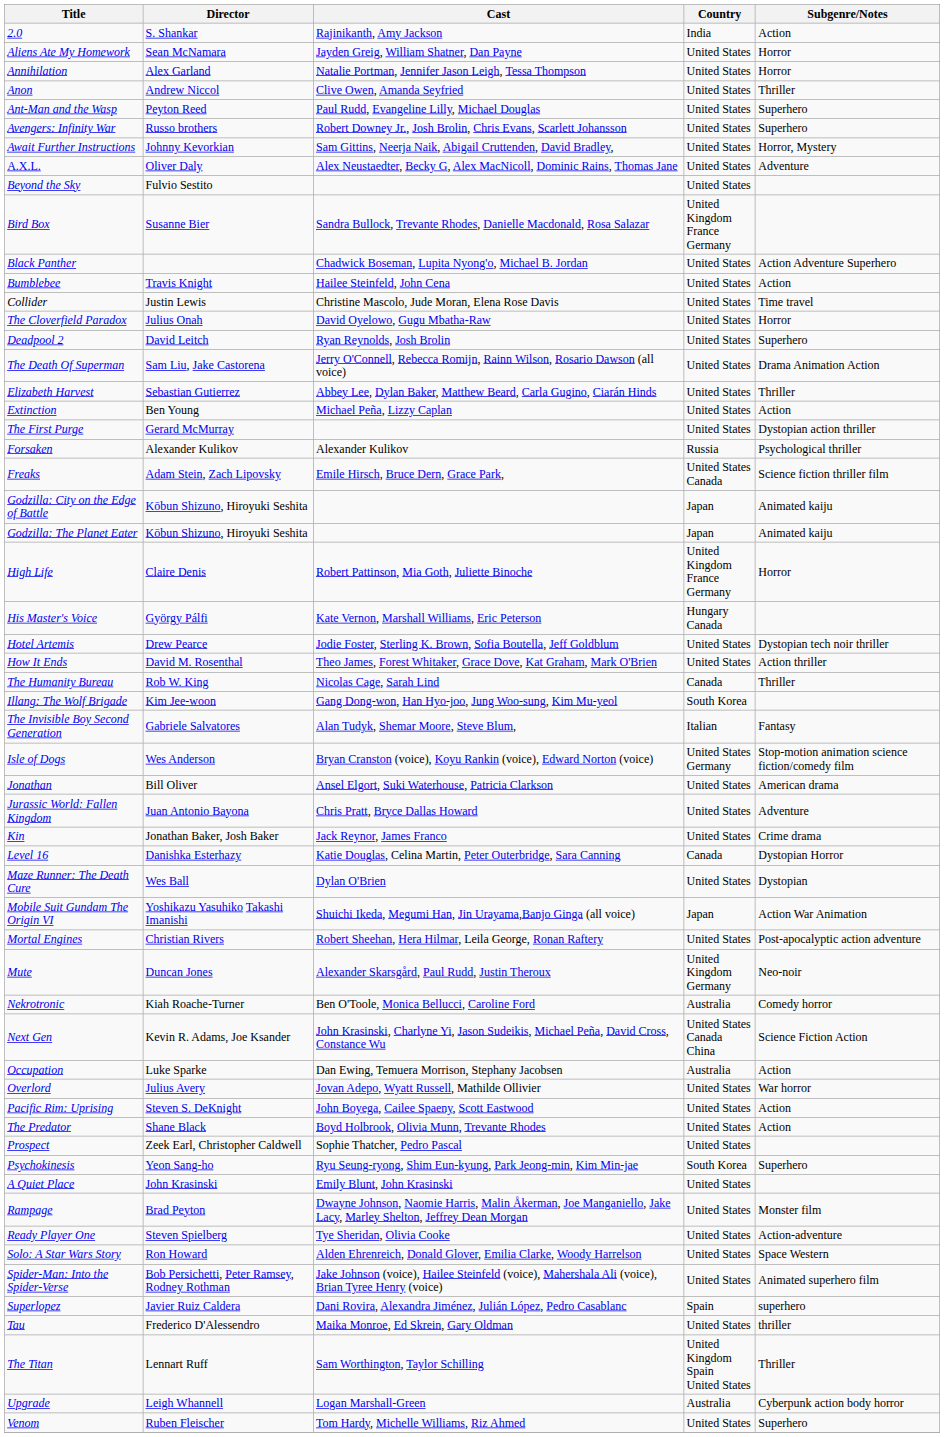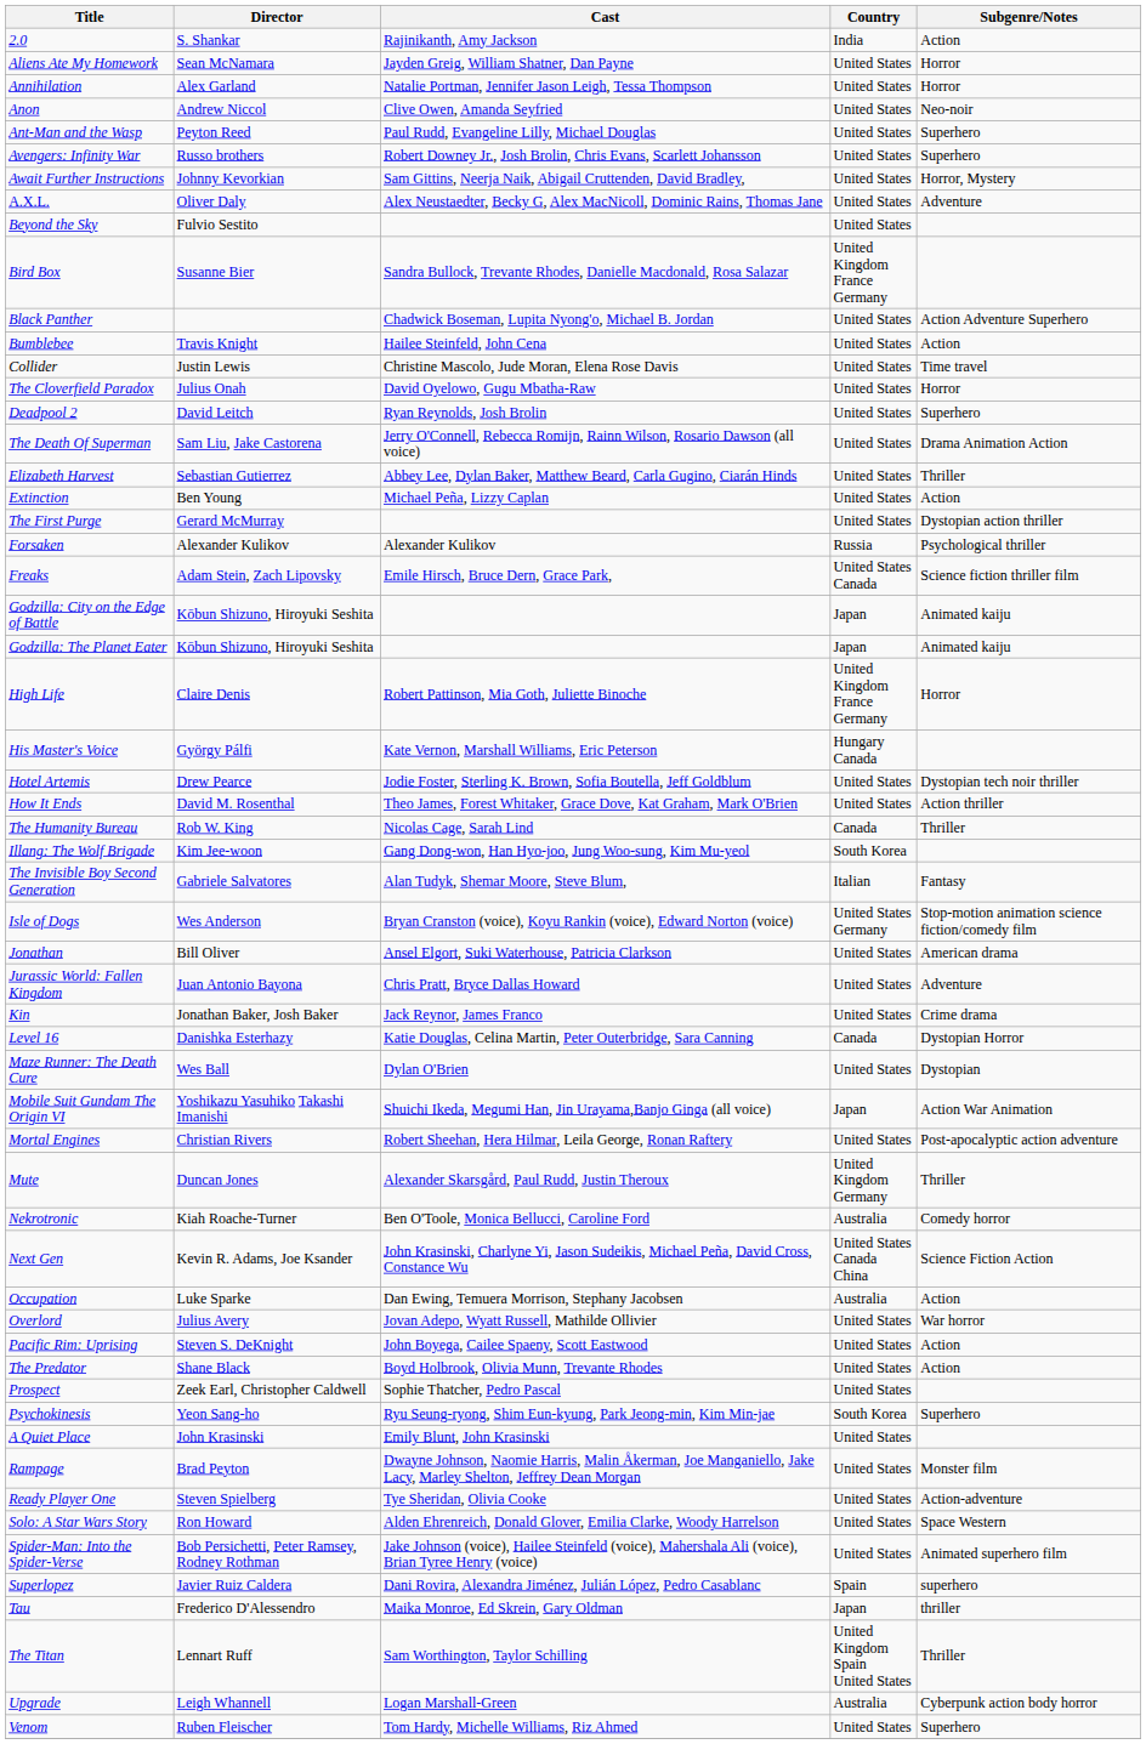 <table class="wikitable sortable">
 <tr>
 <th>Title</th>
 <th>Director</th>
 <th>Cast</th>
 <th>Country</th>
 <th>Subgenre/Notes</th>
 </tr>
 <tr>
 <td><em><a href='#'>2.0</a></em></td>
 <td><a href='#'>S. Shankar</a></td>
 <td><a href='#'>Rajinikanth</a>, <a href='#'>Amy Jackson</a></td>
 <td>India</td>
 <td>Action</td>
 </tr>
 <tr>
 <td><em><a href='#'>Aliens Ate My Homework</a></em></td>
 <td><a href='#'>Sean McNamara</a></td>
 <td><a href='#'>Jayden Greig</a>, <a href='#'>William Shatner</a>, <a href='#'>Dan Payne</a></td>
 <td>United States</td>
 <td>Horror</td>
 </tr>
 <tr>
 <td><em><a href='#'>Annihilation</a></em></td>
 <td><a href='#'>Alex Garland</a></td>
 <td><a href='#'>Natalie Portman</a>, <a href='#'>Jennifer Jason Leigh</a>, <a href='#'>Tessa Thompson</a></td>
 <td>United States</td>
 <td>Horror</td>
 </tr>
 <tr>
 <td><em><a href='#'>Anon</a></em></td>
 <td><a href='#'>Andrew Niccol</a></td>
 <td><a href='#'>Clive Owen</a>, <a href='#'>Amanda Seyfried</a></td>
 <td>United States</td>
-<td>Thriller</td>
+<td>Neo-noir</td>
 </tr>
 <tr>
 <td><em><a href='#'>Ant-Man and the Wasp</a></em></td>
 <td><a href='#'>Peyton Reed</a></td>
 <td><a href='#'>Paul Rudd</a>, <a href='#'>Evangeline Lilly</a>, <a href='#'>Michael Douglas</a></td>
 <td>United States</td>
 <td>Superhero</td>
 </tr>
 <tr>
 <td><em><a href='#'>Avengers: Infinity War</a></em></td>
 <td><a href='#'>Russo brothers</a></td>
 <td><a href='#'>Robert Downey Jr.</a>, <a href='#'>Josh Brolin</a>, <a href='#'>Chris Evans</a>, <a href='#'>Scarlett Johansson</a></td>
 <td>United States</td>
 <td>Superhero</td>
 </tr>
 <tr>
 <td><em><a href='#'>Await Further Instructions</a></em></td>
 <td><a href='#'>Johnny Kevorkian</a></td>
 <td><a href='#'>Sam Gittins</a>, <a href='#'>Neerja Naik</a>, <a href='#'>Abigail Cruttenden</a>, <a href='#'>David Bradley</a>,</td>
 <td>United States</td>
 <td>Horror, Mystery</td>
 </tr>
 <tr>
 <td><a href='#'>A.X.L.</a></td>
 <td><a href='#'>Oliver Daly</a></td>
 <td><a href='#'>Alex Neustaedter</a>, <a href='#'>Becky G</a>, <a href='#'>Alex MacNicoll</a>, <a href='#'>Dominic Rains</a>, <a href='#'>Thomas Jane</a></td>
 <td>United States</td>
 <td>Adventure</td>
 </tr>
 <tr>
 <td><em><a href='#'>Beyond the Sky</a></em></td>
 <td>Fulvio Sestito</td>
 <td></td>
 <td>United States</td>
 <td></td>
 </tr>
 <tr>
 <td><em><a href='#'>Bird Box</a></em></td>
 <td><a href='#'>Susanne Bier</a></td>
 <td><a href='#'>Sandra Bullock</a>, <a href='#'>Trevante Rhodes</a>, <a href='#'>Danielle Macdonald</a>, <a href='#'>Rosa Salazar</a></td>
 <td>United Kingdom<br>France<br>Germany</td>
 <td></td>
 </tr>
 <tr>
 <td><em><a href='#'>Black Panther</a></em></td>
 <td></td>
 <td><a href='#'>Chadwick Boseman</a>, <a href='#'>Lupita Nyong'o</a>, <a href='#'>Michael B. Jordan</a></td>
 <td>United States</td>
 <td>Action Adventure Superhero</td>
 </tr>
 <tr>
 <td><em><a href='#'>Bumblebee</a></em></td>
 <td><a href='#'>Travis Knight</a></td>
 <td><a href='#'>Hailee Steinfeld</a>, <a href='#'>John Cena</a></td>
 <td>United States</td>
 <td>Action</td>
 </tr>
 <tr>
 <td><em>Collider</em></td>
 <td>Justin Lewis</td>
 <td>Christine Mascolo, Jude Moran, Elena Rose Davis</td>
 <td>United States</td>
 <td>Time travel</td>
 </tr>
 <tr>
 <td><em><a href='#'>The Cloverfield Paradox</a></em></td>
 <td><a href='#'>Julius Onah</a></td>
 <td><a href='#'>David Oyelowo</a>, <a href='#'>Gugu Mbatha-Raw</a></td>
 <td>United States</td>
 <td>Horror</td>
 </tr>
 <tr>
 <td><em><a href='#'>Deadpool 2</a></em></td>
 <td><a href='#'>David Leitch</a></td>
 <td><a href='#'>Ryan Reynolds</a>, <a href='#'>Josh Brolin</a></td>
 <td>United States</td>
 <td>Superhero</td>
 </tr>
 <tr>
 <td><em><a href='#'>The Death Of Superman</a></em></td>
 <td><a href='#'>Sam Liu</a>, <a href='#'>Jake Castorena</a></td>
 <td><a href='#'>Jerry O'Connell</a>, <a href='#'>Rebecca Romijn</a>, <a href='#'>Rainn Wilson</a>, <a href='#'>Rosario Dawson</a> (all voice)</td>
 <td>United States</td>
 <td>Drama Animation  Action </td>
 </tr>
 <tr>
 <td><em><a href='#'>Elizabeth Harvest</a></em></td>
 <td><a href='#'>Sebastian Gutierrez</a></td>
 <td><a href='#'>Abbey Lee</a>, <a href='#'>Dylan Baker</a>, <a href='#'>Matthew Beard</a>, <a href='#'>Carla Gugino</a>, <a href='#'>Ciarán Hinds</a></td>
 <td>United States</td>
 <td>Thriller</td>
 </tr>
 <tr>
 <td><em><a href='#'>Extinction</a></em></td>
 <td>Ben Young</td>
 <td><a href='#'>Michael Peña</a>, <a href='#'>Lizzy Caplan</a></td>
 <td>United States</td>
 <td>Action</td>
 </tr>
 <tr>
 <td><em><a href='#'>The First Purge</a></em></td>
 <td><a href='#'>Gerard McMurray</a></td>
 <td></td>
 <td>United States</td>
 <td>Dystopian action thriller</td>
 </tr>
 <tr>
 <td><em><a href='#'>Forsaken</a></em></td>
 <td>Alexander Kulikov</td>
 <td>Alexander Kulikov</td>
 <td>Russia</td>
 <td>Psychological thriller</td>
 </tr>
 <tr>
 <td><em><a href='#'>Freaks</a></em></td>
 <td><a href='#'>Adam Stein</a>, <a href='#'>Zach Lipovsky</a></td>
 <td><a href='#'>Emile Hirsch</a>, <a href='#'>Bruce Dern</a>, <a href='#'>Grace Park</a>,</td>
 <td>United States<br>Canada</td>
 <td>Science fiction thriller film</td>
 </tr>
 <tr>
 <td><em><a href='#'>Godzilla: City on the Edge of Battle</a></em></td>
 <td><a href='#'>Kōbun Shizuno</a>, Hiroyuki Seshita</td>
 <td></td>
 <td>Japan</td>
 <td>Animated kaiju</td>
 </tr>
 <tr>
 <td><em><a href='#'>Godzilla: The Planet Eater</a></em></td>
 <td><a href='#'>Kōbun Shizuno</a>, Hiroyuki Seshita</td>
 <td></td>
 <td>Japan</td>
 <td>Animated kaiju</td>
 </tr>
 <tr>
 <td><em><a href='#'>High Life</a></em></td>
 <td><a href='#'>Claire Denis</a></td>
 <td><a href='#'>Robert Pattinson</a>, <a href='#'>Mia Goth</a>, <a href='#'>Juliette Binoche</a></td>
 <td>United Kingdom<br>France<br>Germany</td>
 <td>Horror</td>
 </tr>
 <tr>
 <td><em><a href='#'>His Master's Voice</a></em></td>
 <td><a href='#'>György Pálfi</a></td>
 <td><a href='#'>Kate Vernon</a>, <a href='#'>Marshall Williams</a>, <a href='#'>Eric Peterson</a></td>
 <td>Hungary<br>Canada</td>
 <td></td>
 </tr>
 <tr>
 <td><em><a href='#'>Hotel Artemis</a></em></td>
 <td><a href='#'>Drew Pearce</a></td>
 <td><a href='#'>Jodie Foster</a>, <a href='#'>Sterling K. Brown</a>, <a href='#'>Sofia Boutella</a>, <a href='#'>Jeff Goldblum</a></td>
 <td>United States</td>
 <td>Dystopian tech noir thriller</td>
 </tr>
 <tr>
 <td><em><a href='#'>How It Ends</a></em></td>
 <td><a href='#'>David M. Rosenthal</a></td>
 <td><a href='#'>Theo James</a>, <a href='#'>Forest Whitaker</a>, <a href='#'>Grace Dove</a>, <a href='#'>Kat Graham</a>, <a href='#'>Mark O'Brien</a></td>
 <td>United States</td>
 <td>Action thriller</td>
 </tr>
 <tr>
 <td><em><a href='#'>The Humanity Bureau</a></em></td>
 <td><a href='#'>Rob W. King</a></td>
 <td><a href='#'>Nicolas Cage</a>, <a href='#'>Sarah Lind</a></td>
 <td>Canada</td>
 <td>Thriller</td>
 </tr>
 <tr>
 <td><em><a href='#'>Illang: The Wolf Brigade</a></em></td>
 <td><a href='#'>Kim Jee-woon</a></td>
 <td><a href='#'>Gang Dong-won</a>, <a href='#'>Han Hyo-joo</a>, <a href='#'>Jung Woo-sung</a>, <a href='#'>Kim Mu-yeol</a></td>
 <td>South Korea</td>
 <td></td>
 </tr>
 <tr>
 <td><em><a href='#'>The Invisible Boy Second Generation</a></em></td>
 <td><a href='#'>Gabriele Salvatores</a></td>
 <td><a href='#'>Alan Tudyk</a>, <a href='#'>Shemar Moore</a>, <a href='#'>Steve Blum</a>,</td>
 <td>Italian</td>
 <td>Fantasy</td>
 </tr>
 <tr>
 <td><em><a href='#'>Isle of Dogs</a></em></td>
 <td><a href='#'>Wes Anderson</a></td>
 <td><a href='#'>Bryan Cranston</a> (voice), <a href='#'>Koyu Rankin</a> (voice), <a href='#'>Edward Norton</a> (voice)</td>
 <td>United States<br>Germany</td>
 <td>Stop-motion animation science fiction/comedy film</td>
 </tr>
 <tr>
 <td><em><a href='#'>Jonathan</a></em></td>
 <td>Bill Oliver</td>
 <td><a href='#'>Ansel Elgort</a>, <a href='#'>Suki Waterhouse</a>, <a href='#'>Patricia Clarkson</a></td>
 <td>United States</td>
 <td>American drama</td>
 </tr>
 <tr>
 <td><em><a href='#'>Jurassic World: Fallen Kingdom</a></em></td>
 <td><a href='#'>Juan Antonio Bayona</a></td>
 <td><a href='#'>Chris Pratt</a>, <a href='#'>Bryce Dallas Howard</a></td>
 <td>United States</td>
 <td>Adventure</td>
 </tr>
 <tr>
 <td><em><a href='#'>Kin</a></em></td>
 <td>Jonathan Baker, Josh Baker</td>
 <td><a href='#'>Jack Reynor</a>, <a href='#'>James Franco</a></td>
 <td>United States</td>
 <td>Crime drama</td>
 </tr>
 <tr>
 <td><em><a href='#'>Level 16</a></em></td>
 <td><a href='#'>Danishka Esterhazy</a></td>
 <td><a href='#'>Katie Douglas</a>, Celina Martin, <a href='#'>Peter Outerbridge</a>, <a href='#'>Sara Canning</a></td>
 <td>Canada</td>
 <td>Dystopian Horror</td>
 </tr>
 <tr>
 <td><em><a href='#'>Maze Runner: The Death Cure</a></em></td>
 <td><a href='#'>Wes Ball</a></td>
 <td><a href='#'>Dylan O'Brien</a></td>
 <td>United States</td>
 <td>Dystopian</td>
 </tr>
 <tr>
 <td><em><a href='#'>Mobile Suit Gundam The Origin VI</a></em></td>
 <td><a href='#'>Yoshikazu Yasuhiko</a> <a href='#'>Takashi Imanishi</a></td>
 <td><a href='#'>Shuichi Ikeda</a>, <a href='#'>Megumi Han</a>, <a href='#'>Jin Urayama</a>,<a href='#'>Banjo Ginga</a> (all voice)</td>
 <td>Japan</td>
 <td>Action  War Animation </td>
 </tr>
 <tr>
 <td><em><a href='#'>Mortal Engines</a></em></td>
 <td><a href='#'>Christian Rivers</a></td>
 <td><a href='#'>Robert Sheehan</a>, <a href='#'>Hera Hilmar</a>, Leila George, <a href='#'>Ronan Raftery</a></td>
 <td>United States</td>
 <td>Post-apocalyptic action adventure</td>
 </tr>
 <tr>
 <td><em><a href='#'>Mute</a></em></td>
 <td><a href='#'>Duncan Jones</a></td>
 <td><a href='#'>Alexander Skarsgård</a>, <a href='#'>Paul Rudd</a>, <a href='#'>Justin Theroux</a></td>
 <td>United Kingdom<br>Germany</td>
-<td>Neo-noir</td>
+<td>Thriller</td>
 </tr>
 <tr>
 <td><em><a href='#'>Nekrotronic</a></em></td>
 <td>Kiah Roache-Turner</td>
 <td>Ben O'Toole, <a href='#'>Monica Bellucci</a>, <a href='#'>Caroline Ford</a></td>
 <td>Australia</td>
 <td>Comedy horror</td>
 </tr>
 <tr>
 <td><em><a href='#'>Next Gen</a></em></td>
 <td>Kevin R. Adams, Joe Ksander</td>
 <td><a href='#'>John Krasinski</a>, <a href='#'>Charlyne Yi</a>, <a href='#'>Jason Sudeikis</a>, <a href='#'>Michael Peña</a>, <a href='#'>David Cross</a>, <a href='#'>Constance Wu</a></td>
 <td>United States<br>Canada<br>China</td>
 <td>Science Fiction Action</td>
 </tr>
 <tr>
 <td><em><a href='#'>Occupation</a></em></td>
 <td>Luke Sparke</td>
 <td>Dan Ewing, Temuera Morrison, Stephany Jacobsen</td>
 <td>Australia</td>
 <td>Action</td>
 </tr>
 <tr>
 <td><em><a href='#'>Overlord</a></em></td>
 <td><a href='#'>Julius Avery</a></td>
 <td><a href='#'>Jovan Adepo</a>, <a href='#'>Wyatt Russell</a>, Mathilde Ollivier</td>
 <td>United States</td>
 <td>War horror</td>
 </tr>
 <tr>
 <td><em><a href='#'>Pacific Rim: Uprising</a></em></td>
 <td><a href='#'>Steven S. DeKnight</a></td>
 <td><a href='#'>John Boyega</a>, <a href='#'>Cailee Spaeny</a>, <a href='#'>Scott Eastwood</a></td>
 <td>United States</td>
 <td>Action</td>
 </tr>
 <tr>
 <td><em><a href='#'>The Predator</a></em></td>
 <td><a href='#'>Shane Black</a></td>
 <td><a href='#'>Boyd Holbrook</a>, <a href='#'>Olivia Munn</a>, <a href='#'>Trevante Rhodes</a></td>
 <td>United States</td>
 <td>Action</td>
 </tr>
 <tr>
 <td><em><a href='#'>Prospect</a></em></td>
 <td>Zeek Earl, Christopher Caldwell</td>
 <td>Sophie Thatcher, <a href='#'>Pedro Pascal</a></td>
 <td>United States</td>
 <td></td>
 </tr>
 <tr>
 <td><em><a href='#'>Psychokinesis</a></em></td>
 <td><a href='#'>Yeon Sang-ho</a></td>
 <td><a href='#'>Ryu Seung-ryong</a>, <a href='#'>Shim Eun-kyung</a>, <a href='#'>Park Jeong-min</a>, <a href='#'>Kim Min-jae</a></td>
 <td>South Korea</td>
 <td>Superhero</td>
 </tr>
 <tr>
 <td><em><a href='#'>A Quiet Place</a></em></td>
 <td><a href='#'>John Krasinski</a></td>
 <td><a href='#'>Emily Blunt</a>, <a href='#'>John Krasinski</a></td>
 <td>United States</td>
 <td></td>
 </tr>
 <tr>
 <td><a href='#'><em>Rampage</em></a></td>
 <td><a href='#'>Brad Peyton</a></td>
 <td><a href='#'>Dwayne Johnson</a>, <a href='#'>Naomie Harris</a>, <a href='#'>Malin Åkerman</a>, <a href='#'>Joe Manganiello</a>, <a href='#'>Jake Lacy</a>, <a href='#'>Marley Shelton</a>, <a href='#'>Jeffrey Dean Morgan</a></td>
 <td>United States</td>
 <td>Monster film</td>
 </tr>
 <tr>
 <td><em><a href='#'>Ready Player One</a></em></td>
 <td><a href='#'>Steven Spielberg</a></td>
 <td><a href='#'>Tye Sheridan</a>, <a href='#'>Olivia Cooke</a></td>
 <td>United States</td>
 <td>Action-adventure</td>
 </tr>
 <tr>
 <td><em><a href='#'>Solo: A Star Wars Story</a></em></td>
 <td><a href='#'>Ron Howard</a></td>
 <td><a href='#'>Alden Ehrenreich</a>, <a href='#'>Donald Glover</a>, <a href='#'>Emilia Clarke</a>, <a href='#'>Woody Harrelson</a></td>
 <td>United States</td>
 <td>Space Western</td>
 </tr>
 <tr>
 <td><em><a href='#'>Spider-Man: Into the Spider-Verse</a></em></td>
 <td><a href='#'>Bob Persichetti</a>, <a href='#'>Peter Ramsey</a>, <a href='#'>Rodney Rothman</a></td>
 <td><a href='#'>Jake Johnson</a> (voice), <a href='#'>Hailee Steinfeld</a> (voice), <a href='#'>Mahershala Ali</a> (voice), <a href='#'>Brian Tyree Henry</a> (voice)</td>
 <td>United States</td>
 <td>Animated superhero film</td>
 </tr>
 <tr>
 <td><em><a href='#'>Superlopez</a></em></td>
 <td><a href='#'>Javier Ruiz Caldera</a></td>
 <td><a href='#'>Dani Rovira</a>, <a href='#'>Alexandra Jiménez</a>, <a href='#'>Julián López</a>, <a href='#'>Pedro Casablanc</a></td>
 <td>Spain</td>
 <td>superhero</td>
 </tr>
 <tr>
 <td><em><a href='#'>Tau</a></em></td>
 <td>Frederico D'Alessendro</td>
 <td><a href='#'>Maika Monroe</a>, <a href='#'>Ed Skrein</a>, <a href='#'>Gary Oldman</a></td>
-<td>United States</td>
+<td>Japan</td>
 <td>thriller</td>
 </tr>
 <tr>
 <td><em><a href='#'>The Titan</a></em></td>
 <td>Lennart Ruff</td>
 <td><a href='#'>Sam Worthington</a>, <a href='#'>Taylor Schilling</a></td>
 <td>United Kingdom<br>Spain<br>United States</td>
 <td>Thriller</td>
 </tr>
 <tr>
 <td><em><a href='#'>Upgrade</a></em></td>
 <td><a href='#'>Leigh Whannell</a></td>
 <td><a href='#'>Logan Marshall-Green</a></td>
 <td>Australia</td>
 <td>Cyberpunk action body horror</td>
 </tr>
 <tr>
 <td><em><a href='#'>Venom</a></em></td>
 <td><a href='#'>Ruben Fleischer</a></td>
 <td><a href='#'>Tom Hardy</a>, <a href='#'>Michelle Williams</a>, <a href='#'>Riz Ahmed</a></td>
 <td>United States</td>
 <td>Superhero</td>
 </tr>
 <tr>
 </tr>
 </table>
